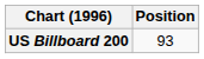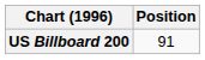 <table class="wikitable plainrowheaders">
 <tr>
 <th>Chart (1996)</th>
 <th>Position</th>
 </tr>
 <tr>
 <th scope="row">US <em>Billboard</em> 200</th>
-<td style="text-align:center;">93</td>
+<td style="text-align:center;">91</td>
 </tr>
 </table>
